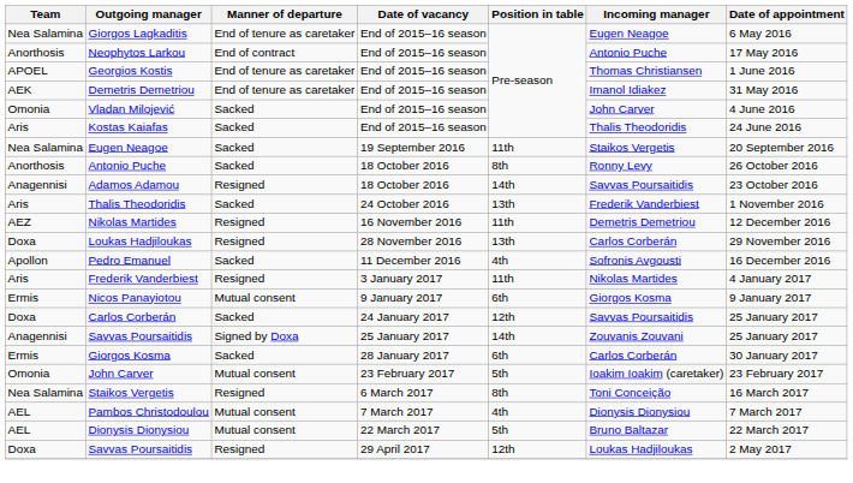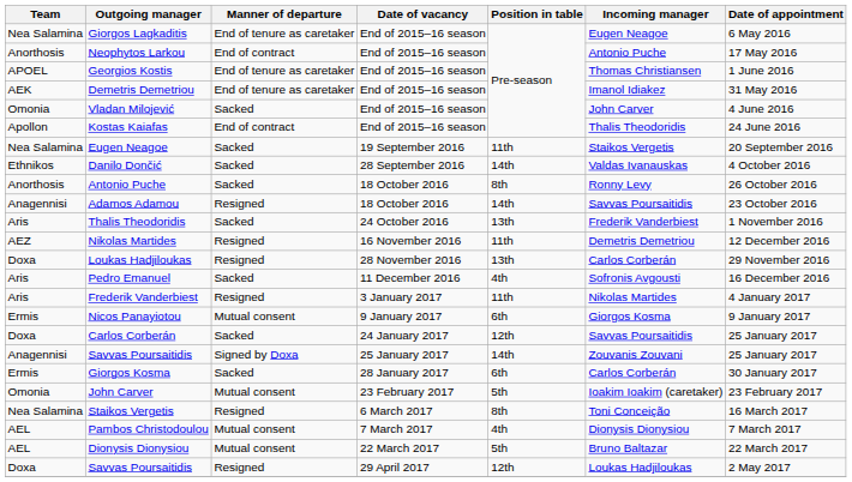 <table class="wikitable">
 <tr>
 <th>Team</th>
 <th>Outgoing manager</th>
 <th>Manner of departure</th>
 <th>Date of vacancy</th>
 <th>Position in table</th>
 <th>Incoming manager</th>
 <th>Date of appointment</th>
 </tr>
 <tr>
 <td>Nea Salamina</td>
 <td> <a href='#'>Giorgos Lagkaditis</a></td>
 <td>End of tenure as caretaker</td>
 <td>End of 2015–16 season</td>
 <td rowspan="6">Pre-season</td>
 <td> <a href='#'>Eugen Neagoe</a></td>
 <td>6 May 2016</td>
 </tr>
 <tr>
 <td>Anorthosis</td>
 <td> <a href='#'>Neophytos Larkou</a></td>
 <td>End of contract</td>
 <td>End of 2015–16 season</td>
 <td> <a href='#'>Antonio Puche</a></td>
 <td>17 May 2016</td>
 </tr>
 <tr>
 <td>APOEL</td>
 <td> <a href='#'>Georgios Kostis</a></td>
 <td>End of tenure as caretaker</td>
 <td>End of 2015–16 season</td>
 <td> <a href='#'>Thomas Christiansen</a></td>
 <td>1 June 2016</td>
 </tr>
 <tr>
 <td>AEK</td>
 <td> <a href='#'>Demetris Demetriou</a></td>
 <td>End of tenure as caretaker</td>
 <td>End of 2015–16 season</td>
 <td> <a href='#'>Imanol Idiakez</a></td>
 <td>31 May 2016</td>
 </tr>
 <tr>
 <td>Omonia</td>
 <td> <a href='#'>Vladan Milojević</a></td>
 <td>Sacked</td>
 <td>End of 2015–16 season</td>
 <td> <a href='#'>John Carver</a></td>
 <td>4 June 2016</td>
 </tr>
 <tr>
-<td>Aris</td>
+<td>Apollon</td>
 <td> <a href='#'>Kostas Kaiafas</a></td>
-<td>Sacked</td>
+<td>End of contract</td>
 <td>End of 2015–16 season</td>
 <td> <a href='#'>Thalis Theodoridis</a></td>
 <td>24 June 2016</td>
 </tr>
 <tr>
 <td>Nea Salamina</td>
 <td> <a href='#'>Eugen Neagoe</a></td>
 <td>Sacked</td>
 <td>19 September 2016</td>
 <td>11th</td>
 <td> <a href='#'>Staikos Vergetis</a></td>
 <td>20 September 2016</td>
+</tr>
+<tr>
+<td>Ethnikos</td>
+<td> <a href='#'>Danilo Dončić</a></td>
+<td>Sacked</td>
+<td>28 September 2016</td>
+<td>14th</td>
+<td> <a href='#'>Valdas Ivanauskas</a></td>
+<td>4 October 2016</td>
 </tr>
 <tr>
 <td>Anorthosis</td>
 <td> <a href='#'>Antonio Puche</a></td>
 <td>Sacked</td>
 <td>18 October 2016</td>
 <td>8th</td>
 <td> <a href='#'>Ronny Levy</a></td>
 <td>26 October 2016</td>
 </tr>
 <tr>
 <td>Anagennisi</td>
 <td> <a href='#'>Adamos Adamou</a></td>
 <td>Resigned</td>
 <td>18 October 2016</td>
 <td>14th</td>
 <td> <a href='#'>Savvas Poursaitidis</a></td>
 <td>23 October 2016</td>
 </tr>
 <tr>
 <td>Aris</td>
 <td> <a href='#'>Thalis Theodoridis</a></td>
 <td>Sacked</td>
 <td>24 October 2016</td>
 <td>13th</td>
 <td> <a href='#'>Frederik Vanderbiest</a></td>
 <td>1 November 2016</td>
 </tr>
 <tr>
 <td>AEZ</td>
 <td> <a href='#'>Nikolas Martides</a></td>
 <td>Resigned</td>
 <td>16 November 2016</td>
 <td>11th</td>
 <td> <a href='#'>Demetris Demetriou</a></td>
 <td>12 December 2016</td>
 </tr>
 <tr>
 <td>Doxa</td>
 <td> <a href='#'>Loukas Hadjiloukas</a></td>
 <td>Resigned</td>
 <td>28 November 2016</td>
 <td>13th</td>
 <td> <a href='#'>Carlos Corberán</a></td>
 <td>29 November 2016</td>
 </tr>
 <tr>
-<td>Apollon</td>
+<td>Aris</td>
 <td> <a href='#'>Pedro Emanuel</a></td>
 <td>Sacked</td>
 <td>11 December 2016</td>
 <td>4th</td>
 <td> <a href='#'>Sofronis Avgousti</a></td>
 <td>16 December 2016</td>
 </tr>
 <tr>
 <td>Aris</td>
 <td> <a href='#'>Frederik Vanderbiest</a></td>
 <td>Resigned</td>
 <td>3 January 2017</td>
 <td>11th</td>
 <td> <a href='#'>Nikolas Martides</a></td>
 <td>4 January 2017</td>
 </tr>
 <tr>
 <td>Ermis</td>
 <td> <a href='#'>Nicos Panayiotou</a></td>
 <td>Mutual consent</td>
 <td>9 January 2017</td>
 <td>6th</td>
 <td> <a href='#'>Giorgos Kosma</a></td>
 <td>9 January 2017</td>
 </tr>
 <tr>
 <td>Doxa</td>
 <td> <a href='#'>Carlos Corberán</a></td>
 <td>Sacked</td>
 <td>24 January 2017</td>
 <td>12th</td>
 <td> <a href='#'>Savvas Poursaitidis</a></td>
 <td>25 January 2017</td>
 </tr>
 <tr>
 <td>Anagennisi</td>
 <td> <a href='#'>Savvas Poursaitidis</a></td>
 <td>Signed by <a href='#'>Doxa</a></td>
 <td>25 January 2017</td>
 <td>14th</td>
 <td> <a href='#'>Zouvanis Zouvani</a></td>
 <td>25 January 2017</td>
 </tr>
 <tr>
 <td>Ermis</td>
 <td> <a href='#'>Giorgos Kosma</a></td>
 <td>Sacked</td>
 <td>28 January 2017</td>
 <td>6th</td>
 <td> <a href='#'>Carlos Corberán</a></td>
 <td>30 January 2017</td>
 </tr>
 <tr>
 <td>Omonia</td>
 <td> <a href='#'>John Carver</a></td>
 <td>Mutual consent</td>
 <td>23 February 2017</td>
 <td>5th</td>
 <td> <a href='#'>Ioakim Ioakim</a> (caretaker)</td>
 <td>23 February 2017</td>
 </tr>
 <tr>
 <td>Nea Salamina</td>
 <td> <a href='#'>Staikos Vergetis</a></td>
 <td>Resigned</td>
 <td>6 March 2017</td>
 <td>8th</td>
 <td> <a href='#'>Toni Conceição</a></td>
 <td>16 March 2017</td>
 </tr>
 <tr>
 <td>AEL</td>
 <td> <a href='#'>Pambos Christodoulou</a></td>
 <td>Mutual consent</td>
 <td>7 March 2017</td>
 <td>4th</td>
 <td> <a href='#'>Dionysis Dionysiou</a></td>
 <td>7 March 2017</td>
 </tr>
 <tr>
 <td>AEL</td>
 <td> <a href='#'>Dionysis Dionysiou</a></td>
 <td>Mutual consent</td>
 <td>22 March 2017</td>
 <td>5th</td>
 <td> <a href='#'>Bruno Baltazar</a></td>
 <td>22 March 2017</td>
 </tr>
 <tr>
 <td>Doxa</td>
 <td> <a href='#'>Savvas Poursaitidis</a></td>
 <td>Resigned</td>
 <td>29 April 2017</td>
 <td>12th</td>
 <td> <a href='#'>Loukas Hadjiloukas</a></td>
 <td>2 May 2017</td>
 </tr>
 <tr>
 </tr>
 </table>
